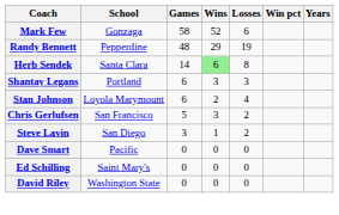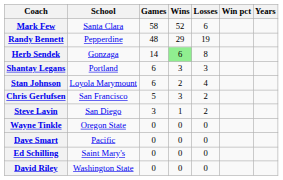 <table class="wikitable sortable sort-under" style="text-align:center;font-size:90%">
 <tr>
 <th>Coach</th>
 <th>School</th>
 <th>Games</th>
 <th>Wins</th>
 <th>Losses</th>
 <th>Win pct</th>
 <th>Years</th>
 </tr>
 <tr>
 <th><a href='#'>Mark Few</a></th>
-<td> <a href='#'>Gonzaga</a></td>
+<td> <a href='#'>Santa Clara</a></td>
 <td>58</td>
 <td>52</td>
 <td>6</td>
 <td></td>
 <td> </td>
 </tr>
 <tr>
 <th><a href='#'>Randy Bennett</a></th>
 <td> <a href='#'>Pepperdine</a></td>
 <td>48</td>
 <td>29</td>
 <td>19</td>
 <td></td>
 <td> </td>
 </tr>
 <tr>
 <th><a href='#'>Herb Sendek</a></th>
-<td> <a href='#'>Santa Clara</a></td>
+<td> <a href='#'>Gonzaga</a></td>
 <td>14</td>
 <td style="background: lightgreen;">6</td>
 <td>8</td>
 <td></td>
 <td> </td>
 </tr>
 <tr>
 <th><a href='#'>Shantay Legans</a></th>
 <td> <a href='#'>Portland</a></td>
 <td>6</td>
 <td>3</td>
 <td>3</td>
 <td></td>
 <td> </td>
 </tr>
 <tr>
 <th><a href='#'>Stan Johnson</a></th>
 <td> <a href='#'>Loyola Marymount</a></td>
 <td>6</td>
 <td>2</td>
 <td>4</td>
 <td></td>
 <td> </td>
 </tr>
 <tr>
 <th><a href='#'>Chris Gerlufsen</a></th>
 <td> <a href='#'>San Francisco</a></td>
 <td>5</td>
 <td>3</td>
 <td>2</td>
 <td></td>
 <td> </td>
 </tr>
 <tr>
 <th><a href='#'>Steve Lavin</a></th>
 <td> <a href='#'>San Diego</a></td>
 <td>3</td>
 <td>1</td>
 <td>2</td>
 <td></td>
 <td> </td>
 </tr>
 <tr>
+<th><a href='#'>Wayne Tinkle</a></th>
+<td> <a href='#'>Oregon State</a></td>
+<td>0</td>
+<td>0</td>
+<td>0</td>
+<td></td>
+<td></td>
+</tr>
+<tr>
 <th><a href='#'>Dave Smart</a></th>
 <td> <a href='#'>Pacific</a></td>
 <td>0</td>
 <td>0</td>
 <td>0</td>
 <td></td>
 <td></td>
 </tr>
 <tr>
 <th><a href='#'>Ed Schilling</a></th>
 <td> <a href='#'>Saint Mary's</a></td>
 <td>0</td>
 <td>0</td>
 <td>0</td>
 <td></td>
 <td></td>
 </tr>
 <tr>
 <th><a href='#'>David Riley</a></th>
 <td> <a href='#'>Washington State</a></td>
 <td>0</td>
 <td>0</td>
 <td>0</td>
 <td></td>
 <td></td>
 </tr>
 </table>
